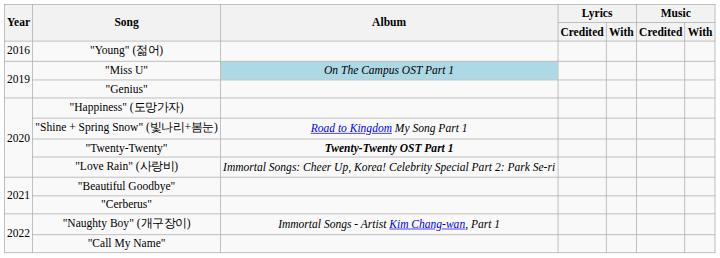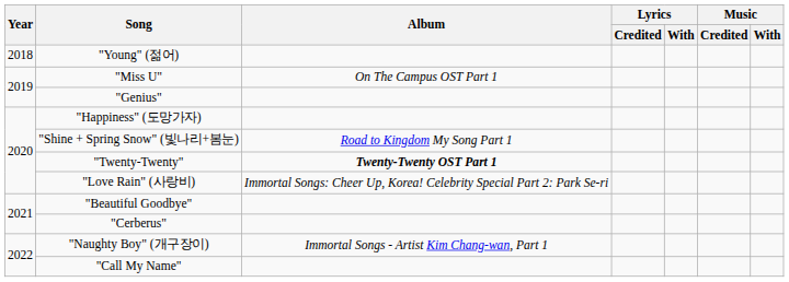 <table class="wikitable" style="text-align:center;">
 <tr>
 <th rowspan="2">Year</th>
 <th rowspan="2">Song</th>
 <th rowspan="2">Album</th>
 <th colspan="2">Lyrics</th>
 <th colspan="2">Music</th>
 </tr>
 <tr>
 <th>Credited</th>
 <th>With</th>
 <th>Credited</th>
 <th>With</th>
 </tr>
 <tr>
-<td>2016</td>
+<td>2018</td>
 <td>"Young" (젊어) <br></td>
 <td></td>
 <td></td>
 <td></td>
 <td></td>
 <td></td>
 </tr>
 <tr>
 <td rowspan="2">2019</td>
 <td>"Miss U"<br></td>
-<td style="background: lightblue;"><em>On The Campus OST Part 1</em></td>
+<td><em>On The Campus OST Part 1</em></td>
 <td></td>
 <td></td>
 <td></td>
 <td></td>
 </tr>
 <tr>
 <td>"Genius" </td>
 <td></td>
 <td></td>
 <td></td>
 <td></td>
 <td></td>
 </tr>
 <tr>
 <td rowspan="4">2020</td>
 <td>"Happiness" (도망가자) </td>
 <td></td>
 <td></td>
 <td></td>
 <td></td>
 <td></td>
 </tr>
 <tr>
 <td>"Shine + Spring Snow" (빛나리+봄눈)<em></em></td>
 <td><em><a href='#'>Road to Kingdom</a> My Song Part 1</em></td>
 <td></td>
 <td></td>
 <td></td>
 <td></td>
 </tr>
 <tr>
 <td>"Twenty-Twenty"</td>
 <td><strong><em>Twenty-Twenty OST Part 1</em></strong></td>
 <td></td>
 <td></td>
 <td></td>
 <td></td>
 </tr>
 <tr>
 <td>"Love Rain" (사랑비)</td>
 <td><em>Immortal Songs: Cheer Up, Korea! Celebrity Special Part 2: Park Se-ri</em></td>
 <td></td>
 <td></td>
 <td></td>
 <td></td>
 </tr>
 <tr>
 <td rowspan="2">2021</td>
 <td>"Beautiful Goodbye" </td>
 <td></td>
 <td></td>
 <td></td>
 <td></td>
 <td></td>
 </tr>
 <tr>
 <td>"Cerberus"<br></td>
 <td></td>
 <td></td>
 <td></td>
 <td></td>
 <td></td>
 </tr>
 <tr>
 <td rowspan="2">2022</td>
 <td>"Naughty Boy" (개구장이)</td>
 <td><em>Immortal Songs - Artist <a href='#'>Kim Chang-wan</a>, Part 1</em></td>
 <td></td>
 <td></td>
 <td></td>
 <td></td>
 </tr>
 <tr>
 <td>"Call My Name" </td>
 <td></td>
 <td></td>
 <td></td>
 <td></td>
 <td></td>
 </tr>
 </table>
